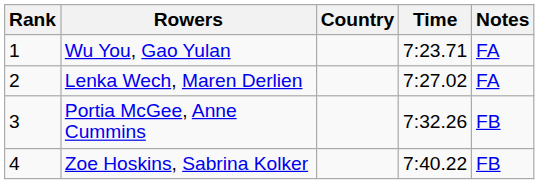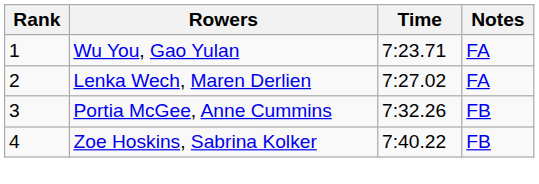 <table class="wikitable sortable" width=50%>
 <tr>
 <th>Rank</th>
 <th>Rowers</th>
-<th>Country</th>
 <th>Time</th>
 <th>Notes</th>
 </tr>
 <tr>
 <td>1</td>
 <td><a href='#'>Wu You</a>, <a href='#'>Gao Yulan</a></td>
-<td></td>
 <td>7:23.71</td>
 <td><a href='#'>FA</a></td>
 </tr>
 <tr>
 <td>2</td>
 <td><a href='#'>Lenka Wech</a>, <a href='#'>Maren Derlien</a></td>
-<td></td>
 <td>7:27.02</td>
 <td><a href='#'>FA</a></td>
 </tr>
 <tr>
 <td>3</td>
 <td><a href='#'>Portia McGee</a>, <a href='#'>Anne Cummins</a></td>
-<td></td>
 <td>7:32.26</td>
 <td><a href='#'>FB</a></td>
 </tr>
 <tr>
 <td>4</td>
 <td><a href='#'>Zoe Hoskins</a>, <a href='#'>Sabrina Kolker</a></td>
-<td></td>
 <td>7:40.22</td>
 <td><a href='#'>FB</a></td>
 </tr>
 </table>
